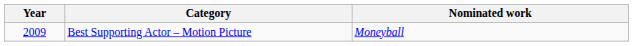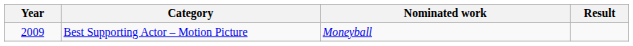 <table class=wikitable>
 <tr>
 <th scope="col" style="width:5em;">Year</th>
 <th scope="col" style="width:26em;">Category</th>
 <th scope="col" style="width:25em;">Nominated work</th>
+<th scope="col" style="width:5em;">Result</th>
 </tr>
 <tr>
 <td style="text-align:center;"><a href='#'>2009</a></td>
 <td><a href='#'>Best Supporting Actor – Motion Picture</a></td>
 <td><em><a href='#'>Moneyball</a></em></td>
+<td></td>
 </tr>
 </table>
